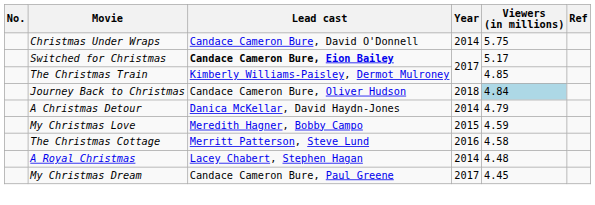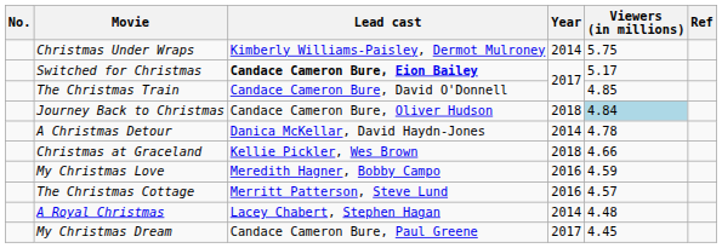 <table class="wikitable sortable">
 <tr>
 <th scope="col">No.</th>
 <th scope="col">Movie</th>
 <th scope="col">Lead cast</th>
 <th scope="col">Year</th>
 <th scope="col">Viewers<br>(in millions)</th>
 <th scope="col" class="unsortable">Ref</th>
 </tr>
 <tr>
 <td></td>
 <td><em>Christmas Under Wraps</em></td>
-<td><a href='#'>Candace Cameron Bure</a>, David O'Donnell</td>
+<td><a href='#'>Kimberly Williams-Paisley</a>, <a href='#'>Dermot Mulroney</a></td>
 <td>2014</td>
 <td>5.75</td>
 <td></td>
 </tr>
 <tr>
 <td></td>
 <td><em>Switched for Christmas</em></td>
 <td><strong>Candace Cameron Bure, <a href='#'>Eion Bailey</a></strong></td>
 <td rowspan=2>2017</td>
 <td>5.17</td>
 <td></td>
 </tr>
 <tr>
 <td></td>
 <td><em>The Christmas Train</em></td>
-<td><a href='#'>Kimberly Williams-Paisley</a>, <a href='#'>Dermot Mulroney</a></td>
+<td><a href='#'>Candace Cameron Bure</a>, David O'Donnell</td>
 <td>4.85</td>
 <td></td>
 </tr>
 <tr>
 <td></td>
 <td><em>Journey Back to Christmas</em></td>
 <td>Candace Cameron Bure, <a href='#'>Oliver Hudson</a></td>
 <td>2018</td>
 <td style="background: lightblue;">4.84</td>
 <td></td>
 </tr>
 <tr>
 <td></td>
 <td><em>A Christmas Detour</em></td>
 <td><a href='#'>Danica McKellar</a>, David Haydn-Jones</td>
 <td>2014</td>
-<td>4.79</td>
+<td>4.78</td>
+<td></td>
+</tr>
+<tr>
+<td></td>
+<td><em>Christmas at Graceland</em></td>
+<td><a href='#'>Kellie Pickler</a>, <a href='#'>Wes Brown</a></td>
+<td>2018</td>
+<td>4.66</td>
 <td></td>
 </tr>
 <tr>
 <td></td>
 <td><em>My Christmas Love</em></td>
 <td><a href='#'>Meredith Hagner</a>, <a href='#'>Bobby Campo</a></td>
-<td>2015</td>
+<td>2016</td>
 <td>4.59</td>
 <td></td>
 </tr>
 <tr>
 <td></td>
 <td><em>The Christmas Cottage</em></td>
 <td><a href='#'>Merritt Patterson</a>, <a href='#'>Steve Lund</a></td>
 <td>2016</td>
-<td>4.58</td>
+<td>4.57</td>
 <td></td>
 </tr>
 <tr>
 <td></td>
 <td><em><a href='#'>A Royal Christmas</a></em></td>
 <td><a href='#'>Lacey Chabert</a>, <a href='#'>Stephen Hagan</a></td>
 <td>2014</td>
 <td>4.48</td>
 <td></td>
 </tr>
 <tr>
 <td></td>
 <td><em>My Christmas Dream</em></td>
 <td>Candace Cameron Bure, <a href='#'>Paul Greene</a></td>
 <td>2017</td>
 <td>4.45</td>
 <td></td>
 </tr>
 </table>
